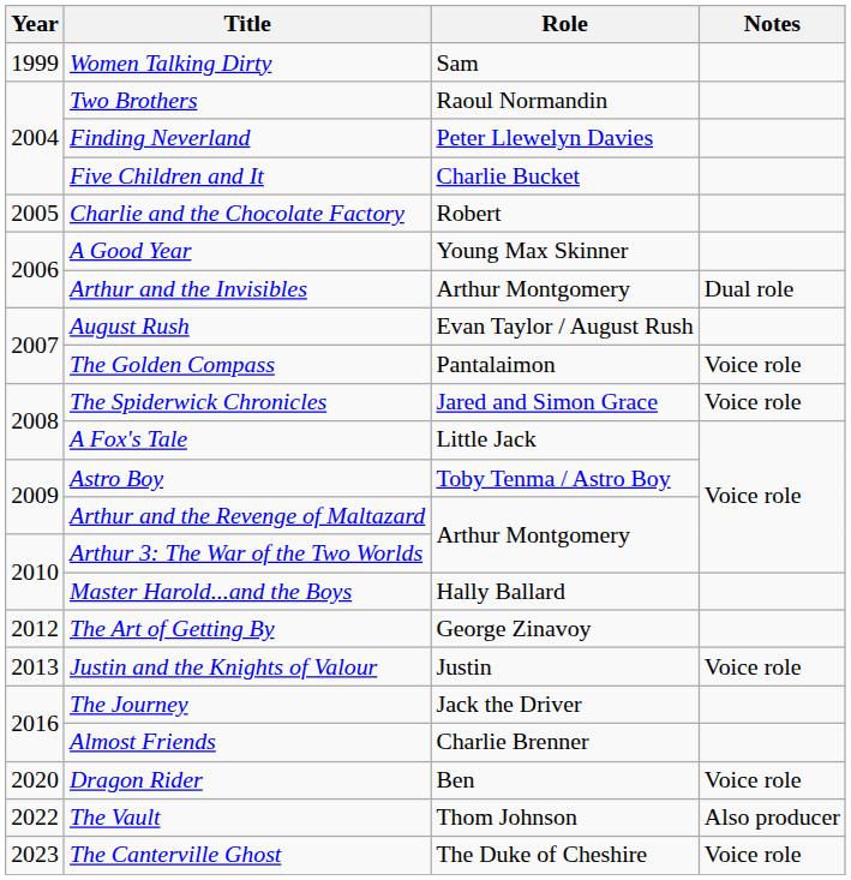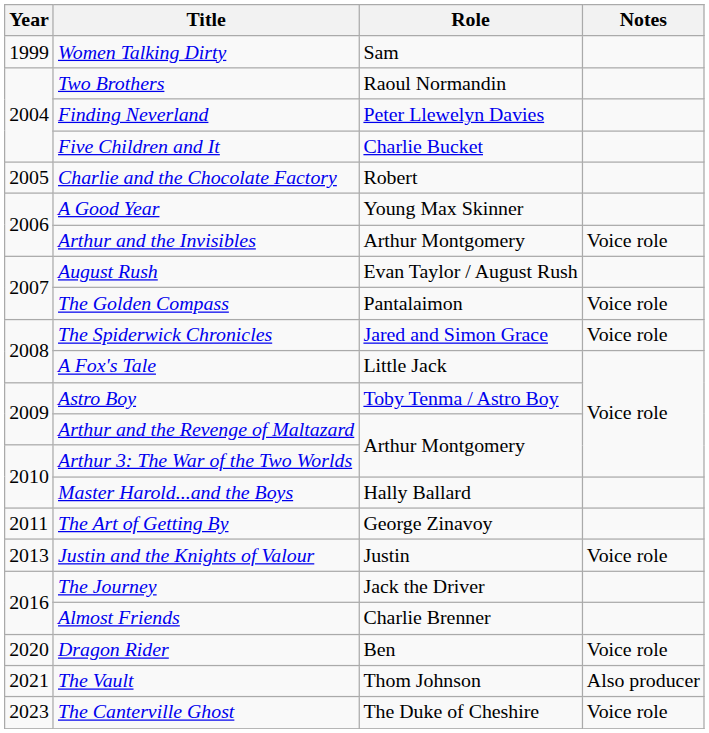 <table class="wikitable sortable">
 <tr>
 <th>Year</th>
 <th>Title</th>
 <th>Role</th>
 <th class="unsortable">Notes</th>
 </tr>
 <tr>
 <td>1999</td>
 <td><em><a href='#'>Women Talking Dirty</a></em></td>
 <td>Sam</td>
 <td></td>
 </tr>
 <tr>
 <td rowspan=3>2004</td>
 <td><em><a href='#'>Two Brothers</a></em></td>
 <td>Raoul Normandin</td>
 <td></td>
 </tr>
 <tr>
 <td><em><a href='#'>Finding Neverland</a></em></td>
 <td><a href='#'>Peter Llewelyn Davies</a></td>
 <td></td>
 </tr>
 <tr>
 <td><em><a href='#'>Five Children and It</a></em></td>
 <td><a href='#'>Charlie Bucket</a></td>
 <td></td>
 </tr>
 <tr>
 <td>2005</td>
 <td><em><a href='#'>Charlie and the Chocolate Factory</a></em></td>
 <td>Robert</td>
 <td></td>
 </tr>
 <tr>
 <td rowspan=2>2006</td>
 <td data-sort-value="Good Year, A"><em><a href='#'>A Good Year</a></em></td>
 <td>Young Max Skinner</td>
 <td></td>
 </tr>
 <tr>
 <td><em><a href='#'>Arthur and the Invisibles</a></em></td>
 <td>Arthur Montgomery</td>
-<td>Dual role</td>
+<td>Voice role</td>
 </tr>
 <tr>
 <td rowspan=2>2007</td>
 <td><em><a href='#'>August Rush</a></em></td>
 <td>Evan Taylor / August Rush</td>
 <td></td>
 </tr>
 <tr>
 <td data-sort-value="Golden Compass, The"><em><a href='#'>The Golden Compass</a></em></td>
 <td>Pantalaimon</td>
 <td>Voice role</td>
 </tr>
 <tr>
 <td rowspan=2>2008</td>
 <td data-sort-value="Spiderwick Chronicles, The"><em><a href='#'>The Spiderwick Chronicles</a></em></td>
 <td><a href='#'>Jared and Simon Grace</a></td>
 <td>Voice role</td>
 </tr>
 <tr>
 <td data-sort-value="Fox's Tale, A"><em><a href='#'>A Fox's Tale</a></em></td>
 <td>Little Jack</td>
 <td rowspan="4">Voice role</td>
 </tr>
 <tr>
 <td rowspan=2>2009</td>
 <td><em><a href='#'>Astro Boy</a></em></td>
 <td><a href='#'>Toby Tenma / Astro Boy</a></td>
 </tr>
 <tr>
 <td><em><a href='#'>Arthur and the Revenge of Maltazard</a></em></td>
 <td rowspan="2">Arthur Montgomery</td>
 </tr>
 <tr>
 <td rowspan=2>2010</td>
 <td><em><a href='#'>Arthur 3: The War of the Two Worlds</a></em></td>
 </tr>
 <tr>
 <td><em><a href='#'>Master Harold...and the Boys</a></em></td>
 <td>Hally Ballard</td>
 <td></td>
 </tr>
 <tr>
-<td>2012</td>
+<td>2011</td>
 <td data-sort-value="Art of Getting By, The"><em><a href='#'>The Art of Getting By</a></em></td>
 <td>George Zinavoy</td>
 <td></td>
 </tr>
 <tr>
 <td>2013</td>
 <td><em><a href='#'>Justin and the Knights of Valour</a></em></td>
 <td>Justin</td>
 <td>Voice role</td>
 </tr>
 <tr>
 <td rowspan=2>2016</td>
 <td data-sort-value="Journey, The"><em><a href='#'>The Journey</a></em></td>
 <td>Jack the Driver</td>
 <td></td>
 </tr>
 <tr>
 <td><em><a href='#'>Almost Friends</a></em></td>
 <td>Charlie Brenner</td>
 <td></td>
 </tr>
 <tr>
 <td>2020</td>
 <td><em><a href='#'>Dragon Rider</a></em></td>
 <td>Ben</td>
 <td>Voice role</td>
 </tr>
 <tr>
-<td>2022</td>
+<td>2021</td>
 <td data-sort-value="Vault, The"><em><a href='#'>The Vault</a></em></td>
 <td>Thom Johnson</td>
 <td>Also producer</td>
 </tr>
 <tr>
 <td>2023</td>
 <td data-sort-value="Canterville Ghost, The"><em><a href='#'>The Canterville Ghost</a></em></td>
 <td>The Duke of Cheshire</td>
 <td>Voice role</td>
 </tr>
 </table>
